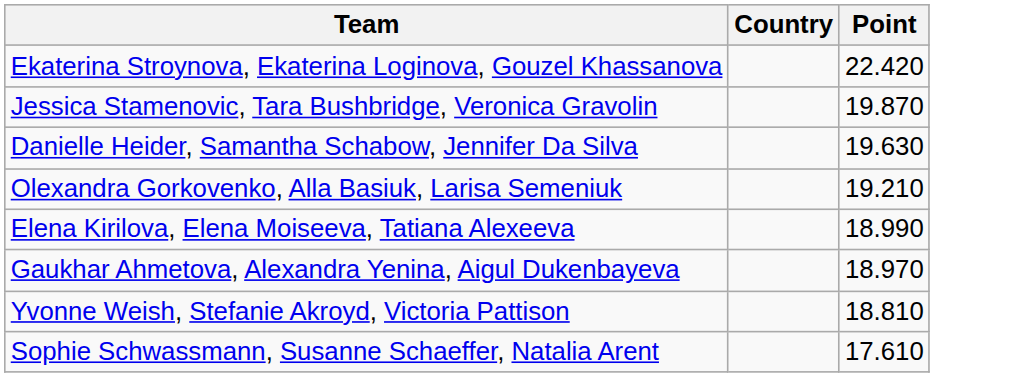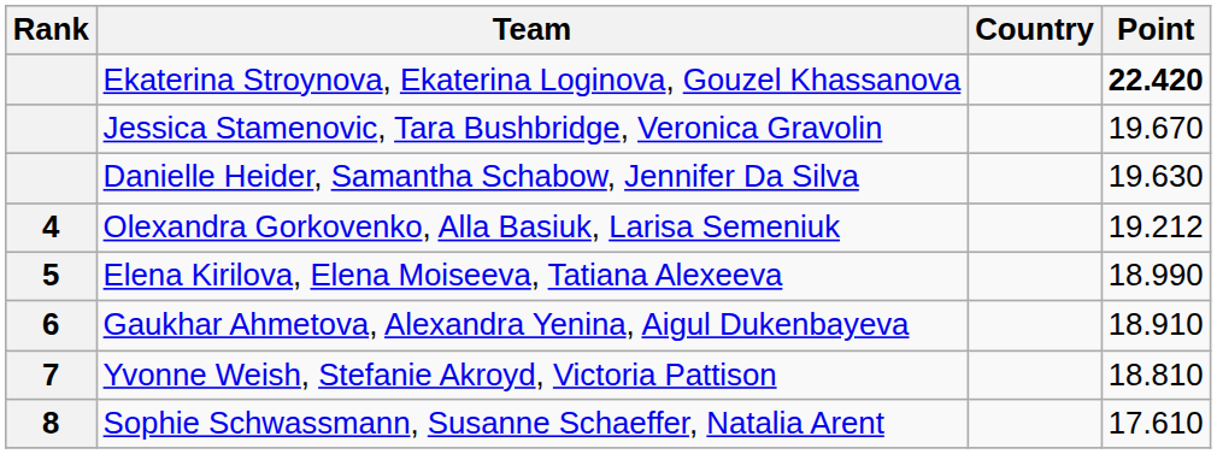 <table class="wikitable sortable">
 <tr>
+<th>Rank</th>
 <th>Team</th>
 <th>Country</th>
 <th>Point</th>
 </tr>
 <tr>
+<th></th>
 <td><a href='#'>Ekaterina Stroynova</a>, <a href='#'>Ekaterina Loginova</a>, <a href='#'>Gouzel Khassanova</a></td>
 <td></td>
-<td>22.420</td>
+<td><strong>22.420</strong></td>
 </tr>
 <tr>
+<th></th>
 <td><a href='#'>Jessica Stamenovic</a>, <a href='#'>Tara Bushbridge</a>, <a href='#'>Veronica Gravolin</a></td>
 <td></td>
-<td>19.870</td>
+<td>19.670</td>
 </tr>
 <tr>
+<th></th>
 <td><a href='#'>Danielle Heider</a>, <a href='#'>Samantha Schabow</a>, <a href='#'>Jennifer Da Silva</a></td>
 <td></td>
 <td>19.630</td>
 </tr>
 <tr>
+<th>4</th>
 <td><a href='#'>Olexandra Gorkovenko</a>, <a href='#'>Alla Basiuk</a>, <a href='#'>Larisa Semeniuk</a></td>
 <td></td>
-<td>19.210</td>
+<td>19.212</td>
 </tr>
 <tr>
+<th>5</th>
 <td><a href='#'>Elena Kirilova</a>, <a href='#'>Elena Moiseeva</a>, <a href='#'>Tatiana Alexeeva</a></td>
 <td></td>
 <td>18.990</td>
 </tr>
 <tr>
+<th>6</th>
 <td><a href='#'>Gaukhar Ahmetova</a>, <a href='#'>Alexandra Yenina</a>, <a href='#'>Aigul Dukenbayeva</a></td>
 <td></td>
-<td>18.970</td>
+<td>18.910</td>
 </tr>
 <tr>
+<th>7</th>
 <td><a href='#'>Yvonne Weish</a>, <a href='#'>Stefanie Akroyd</a>, <a href='#'>Victoria Pattison</a></td>
 <td></td>
 <td>18.810</td>
 </tr>
 <tr>
+<th>8</th>
 <td><a href='#'>Sophie Schwassmann</a>, <a href='#'>Susanne Schaeffer</a>, <a href='#'>Natalia Arent</a></td>
 <td></td>
 <td>17.610</td>
 </tr>
 </table>
